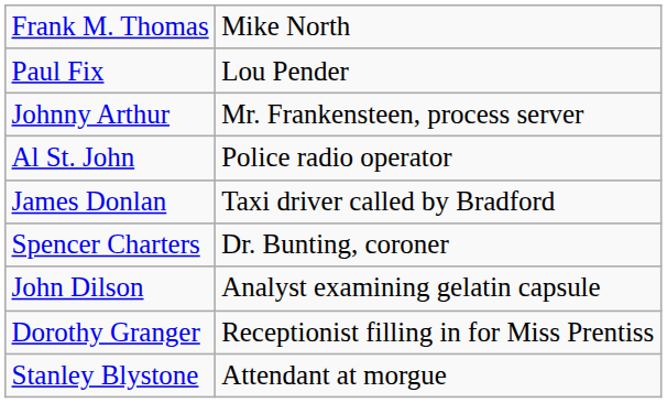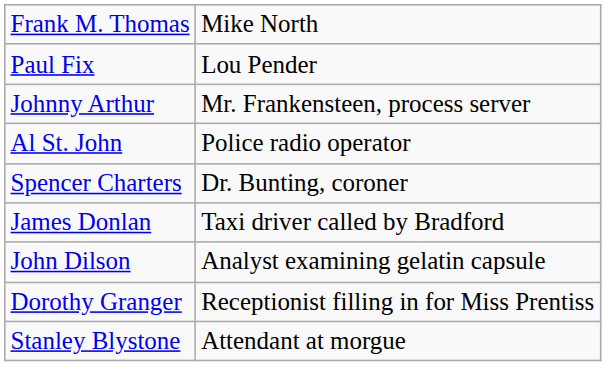 <table class=wikitable>
 <tr>
 <td><a href='#'>Frank M. Thomas</a></td>
 <td>Mike North</td>
 </tr>
 <tr>
 <td><a href='#'>Paul Fix</a></td>
 <td>Lou Pender</td>
 </tr>
 <tr>
 <td><a href='#'>Johnny Arthur</a></td>
 <td>Mr. Frankensteen, process server</td>
 </tr>
 <tr>
 <td><a href='#'>Al St. John</a></td>
 <td>Police radio operator</td>
 </tr>
 <tr>
+<td><a href='#'>Spencer Charters</a></td>
+<td>Dr. Bunting, coroner</td>
+</tr>
+<tr>
 <td><a href='#'>James Donlan</a></td>
 <td>Taxi driver called by Bradford</td>
-</tr>
-<tr>
-<td><a href='#'>Spencer Charters</a></td>
-<td>Dr. Bunting, coroner</td>
 </tr>
 <tr>
 <td><a href='#'>John Dilson</a></td>
 <td>Analyst examining gelatin capsule</td>
 </tr>
 <tr>
 <td><a href='#'>Dorothy Granger</a></td>
 <td>Receptionist filling in for Miss Prentiss</td>
 </tr>
 <tr>
 <td><a href='#'>Stanley Blystone</a></td>
 <td>Attendant at morgue</td>
 </tr>
 </table>
